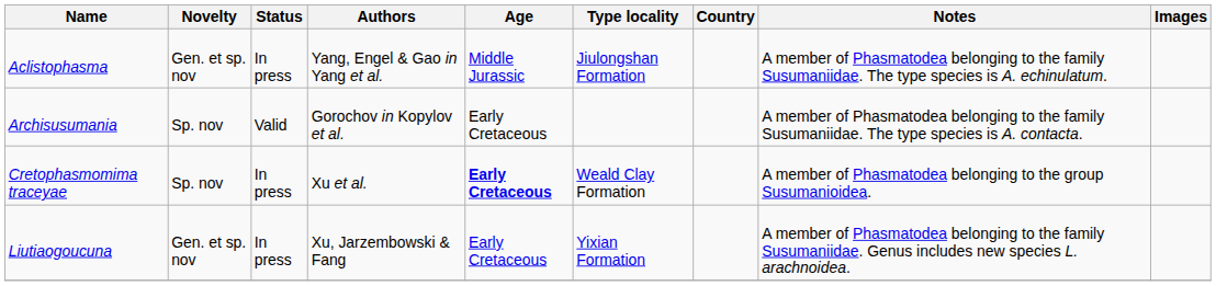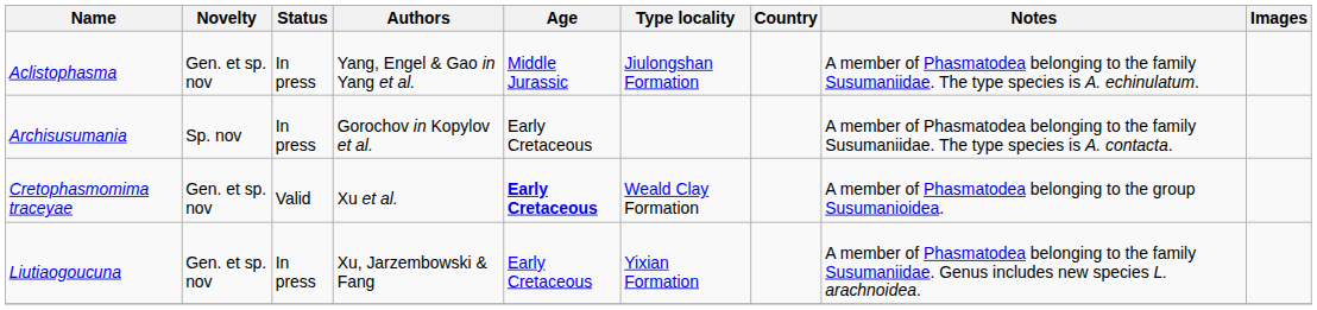 <table class="wikitable sortable" align="center" width="100%">
 <tr>
 <th>Name</th>
 <th>Novelty</th>
 <th>Status</th>
 <th>Authors</th>
 <th>Age</th>
 <th>Type locality</th>
 <th>Country</th>
 <th>Notes</th>
 <th>Images</th>
 </tr>
 <tr>
 <td><br><em><a href='#'>Aclistophasma</a></em></td>
 <td><br>Gen. et sp. nov</td>
 <td><br>In press</td>
 <td><br>Yang, Engel & Gao <em>in</em> Yang <em>et al.</em></td>
 <td><br><a href='#'>Middle Jurassic</a></td>
 <td><br><a href='#'>Jiulongshan Formation</a></td>
 <td><br></td>
 <td><br>A member of <a href='#'>Phasmatodea</a> belonging to the family <a href='#'>Susumaniidae</a>. The type species is <em>A. echinulatum</em>.</td>
 <td></td>
 </tr>
 <tr>
 <td><br><em><a href='#'>Archisusumania</a></em></td>
 <td><br>Sp. nov</td>
-<td><br>Valid</td>
+<td><br>In press</td>
 <td><br>Gorochov <em>in</em> Kopylov <em>et al.</em></td>
 <td><br>Early Cretaceous</td>
 <td></td>
 <td><br></td>
 <td><br>A member of Phasmatodea belonging to the family Susumaniidae. The type species is <em>A. contacta</em>.</td>
 <td></td>
 </tr>
 <tr>
 <td><br><em><a href='#'>Cretophasmomima traceyae</a></em></td>
-<td><br>Sp. nov</td>
-<td><br>In press</td>
+<td><br>Gen. et sp. nov</td>
+<td><br>Valid</td>
 <td><br>Xu <em>et al.</em></td>
 <td><strong><br><a href='#'>Early Cretaceous</a></strong></td>
 <td><br><a href='#'>Weald Clay</a> Formation</td>
 <td><br></td>
 <td><br>A member of <a href='#'>Phasmatodea</a> belonging to the group <a href='#'>Susumanioidea</a>.</td>
 <td></td>
 </tr>
 <tr>
 <td><br><em><a href='#'>Liutiaogoucuna</a></em></td>
 <td><br>Gen. et sp. nov</td>
 <td><br>In press</td>
 <td><br>Xu, Jarzembowski & Fang</td>
 <td><br><a href='#'>Early Cretaceous</a></td>
 <td><br><a href='#'>Yixian Formation</a></td>
 <td><br></td>
 <td><br>A member of <a href='#'>Phasmatodea</a> belonging to the family <a href='#'>Susumaniidae</a>. Genus includes new species <em>L. arachnoidea</em>.</td>
 <td></td>
 </tr>
 <tr>
 </tr>
 </table>
